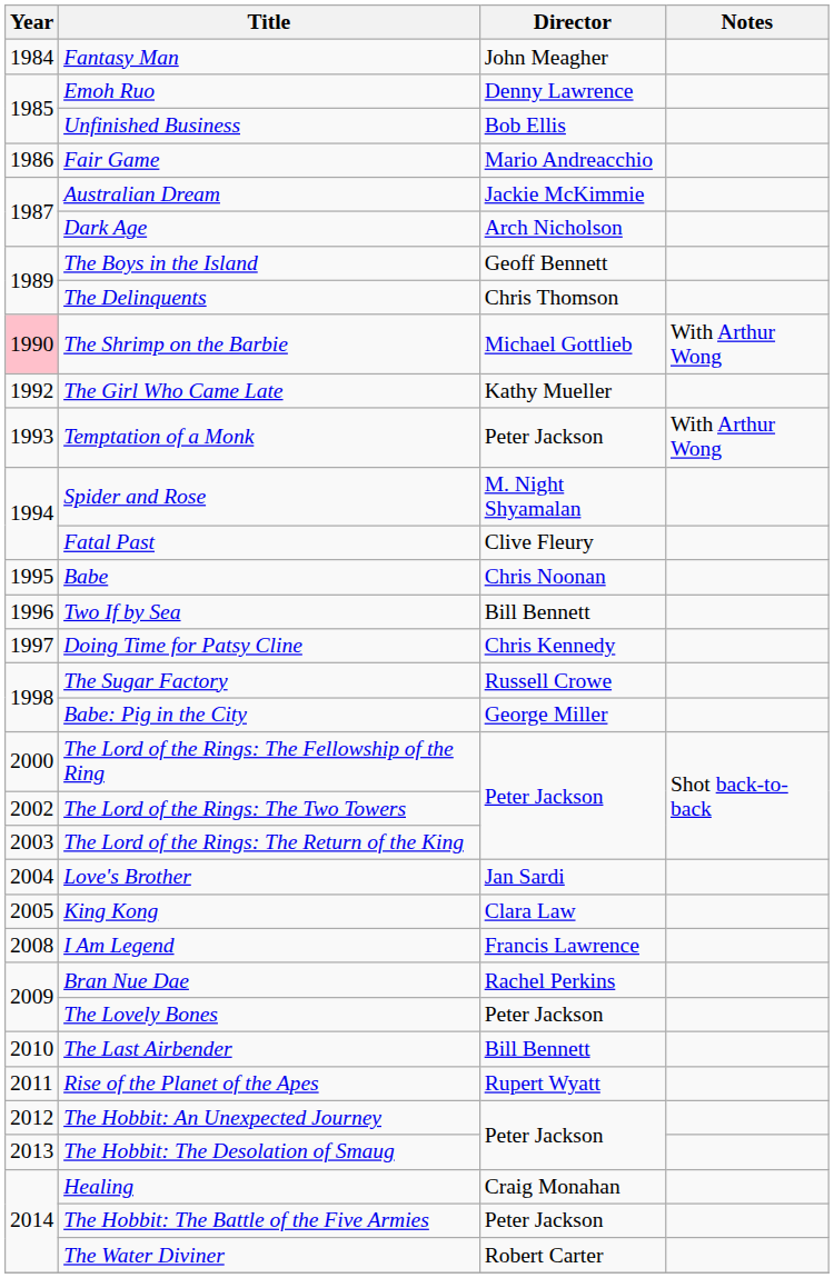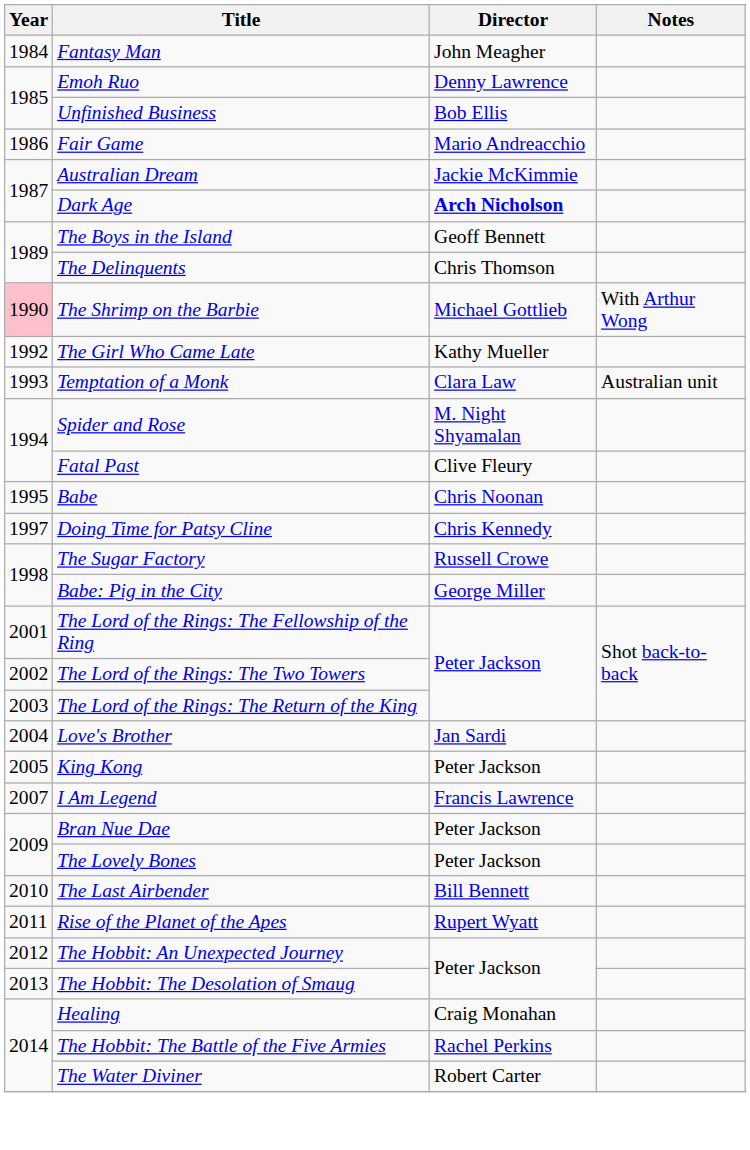 <table class="wikitable">
 <tr>
 <th>Year</th>
 <th>Title</th>
 <th>Director</th>
 <th>Notes</th>
 </tr>
 <tr>
 <td>1984</td>
 <td><em><a href='#'>Fantasy Man</a></em></td>
 <td>John Meagher</td>
 <td></td>
 </tr>
 <tr>
 <td rowspan=2>1985</td>
 <td><em><a href='#'>Emoh Ruo</a></em></td>
 <td><a href='#'>Denny Lawrence</a></td>
 <td></td>
 </tr>
 <tr>
 <td><em><a href='#'>Unfinished Business</a></em></td>
 <td><a href='#'>Bob Ellis</a></td>
 <td></td>
 </tr>
 <tr>
 <td>1986</td>
 <td><em><a href='#'>Fair Game</a></em></td>
 <td><a href='#'>Mario Andreacchio</a></td>
 <td></td>
 </tr>
 <tr>
 <td rowspan=2>1987</td>
 <td><em><a href='#'>Australian Dream</a></em></td>
 <td><a href='#'>Jackie McKimmie</a></td>
 <td></td>
 </tr>
 <tr>
 <td><em><a href='#'>Dark Age</a></em></td>
-<td><a href='#'>Arch Nicholson</a></td>
+<td><strong><a href='#'>Arch Nicholson</a></strong></td>
 <td></td>
 </tr>
 <tr>
 <td rowspan=2>1989</td>
 <td><em><a href='#'>The Boys in the Island</a></em></td>
 <td>Geoff Bennett</td>
 <td></td>
 </tr>
 <tr>
 <td><em><a href='#'>The Delinquents</a></em></td>
 <td>Chris Thomson</td>
 <td></td>
 </tr>
 <tr>
 <td style="background: pink;">1990</td>
 <td><em><a href='#'>The Shrimp on the Barbie</a></em></td>
 <td><a href='#'>Michael Gottlieb</a></td>
 <td>With <a href='#'>Arthur Wong</a></td>
 </tr>
 <tr>
 <td>1992</td>
 <td><em><a href='#'>The Girl Who Came Late</a></em></td>
 <td>Kathy Mueller</td>
 <td></td>
 </tr>
 <tr>
 <td>1993</td>
 <td><em><a href='#'>Temptation of a Monk</a></em></td>
-<td>Peter Jackson</td>
-<td>With <a href='#'>Arthur Wong</a></td>
+<td><a href='#'>Clara Law</a></td>
+<td>Australian unit</td>
 </tr>
 <tr>
 <td rowspan=2>1994</td>
 <td><em><a href='#'>Spider and Rose</a></em></td>
 <td><a href='#'>M. Night Shyamalan</a></td>
 <td></td>
 </tr>
 <tr>
 <td><em><a href='#'>Fatal Past</a></em></td>
 <td>Clive Fleury</td>
 <td></td>
 </tr>
 <tr>
 <td>1995</td>
 <td><em><a href='#'>Babe</a></em></td>
 <td><a href='#'>Chris Noonan</a></td>
-<td></td>
-</tr>
-<tr>
-<td>1996</td>
-<td><em><a href='#'>Two If by Sea</a></em></td>
-<td>Bill Bennett</td>
 <td></td>
 </tr>
 <tr>
 <td>1997</td>
 <td><em><a href='#'>Doing Time for Patsy Cline</a></em></td>
 <td><a href='#'>Chris Kennedy</a></td>
 <td></td>
 </tr>
 <tr>
 <td rowspan=2>1998</td>
 <td><em><a href='#'>The Sugar Factory</a></em></td>
 <td><a href='#'>Russell Crowe</a></td>
 <td></td>
 </tr>
 <tr>
 <td><em><a href='#'>Babe: Pig in the City</a></em></td>
 <td><a href='#'>George Miller</a></td>
 <td></td>
 </tr>
 <tr>
-<td>2000</td>
+<td>2001</td>
 <td><em><a href='#'>The Lord of the Rings: The Fellowship of the Ring</a></em></td>
 <td rowspan=3><a href='#'>Peter Jackson</a></td>
 <td rowspan=3>Shot <a href='#'>back-to-back</a></td>
 </tr>
 <tr>
 <td>2002</td>
 <td><em><a href='#'>The Lord of the Rings: The Two Towers</a></em></td>
 </tr>
 <tr>
 <td>2003</td>
 <td><em><a href='#'>The Lord of the Rings: The Return of the King</a></em></td>
 </tr>
 <tr>
 <td>2004</td>
 <td><em><a href='#'>Love's Brother</a></em></td>
 <td><a href='#'>Jan Sardi</a></td>
 <td></td>
 </tr>
 <tr>
 <td>2005</td>
 <td><em><a href='#'>King Kong</a></em></td>
-<td><a href='#'>Clara Law</a></td>
+<td>Peter Jackson</td>
 <td></td>
 </tr>
 <tr>
-<td>2008</td>
+<td>2007</td>
 <td><em><a href='#'>I Am Legend</a></em></td>
 <td><a href='#'>Francis Lawrence</a></td>
 <td></td>
 </tr>
 <tr>
 <td rowspan=2>2009</td>
 <td><em><a href='#'>Bran Nue Dae</a></em></td>
-<td><a href='#'>Rachel Perkins</a></td>
+<td>Peter Jackson</td>
 <td></td>
 </tr>
 <tr>
 <td><em><a href='#'>The Lovely Bones</a></em></td>
 <td>Peter Jackson</td>
 <td></td>
 </tr>
 <tr>
 <td>2010</td>
 <td><em><a href='#'>The Last Airbender</a></em></td>
 <td><a href='#'>Bill Bennett</a></td>
 <td></td>
 </tr>
 <tr>
 <td>2011</td>
 <td><em><a href='#'>Rise of the Planet of the Apes</a></em></td>
 <td><a href='#'>Rupert Wyatt</a></td>
 <td></td>
 </tr>
 <tr>
 <td>2012</td>
 <td><em><a href='#'>The Hobbit: An Unexpected Journey</a></em></td>
 <td rowspan=2>Peter Jackson</td>
 <td></td>
 </tr>
 <tr>
 <td>2013</td>
 <td><em><a href='#'>The Hobbit: The Desolation of Smaug</a></em></td>
 <td></td>
 </tr>
 <tr>
 <td rowspan=3>2014</td>
 <td><em><a href='#'>Healing</a></em></td>
 <td>Craig Monahan</td>
 <td></td>
 </tr>
 <tr>
 <td><em><a href='#'>The Hobbit: The Battle of the Five Armies</a></em></td>
-<td>Peter Jackson</td>
+<td><a href='#'>Rachel Perkins</a></td>
 <td></td>
 </tr>
 <tr>
 <td><em><a href='#'>The Water Diviner</a></em></td>
 <td>Robert Carter</td>
 <td></td>
 </tr>
 <tr>
 </tr>
 </table>
